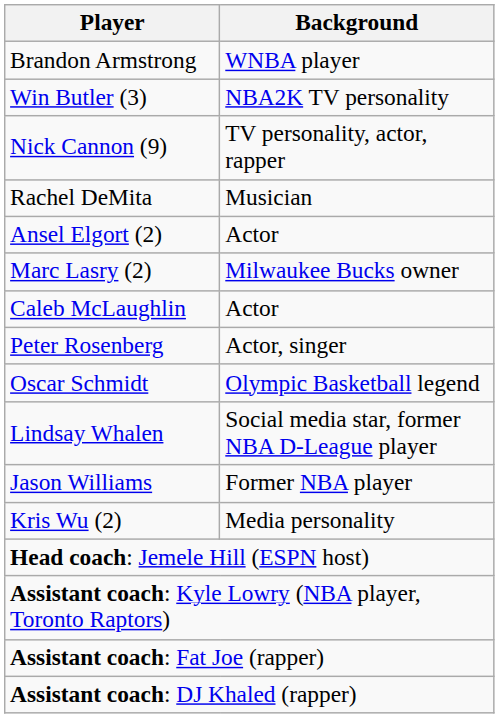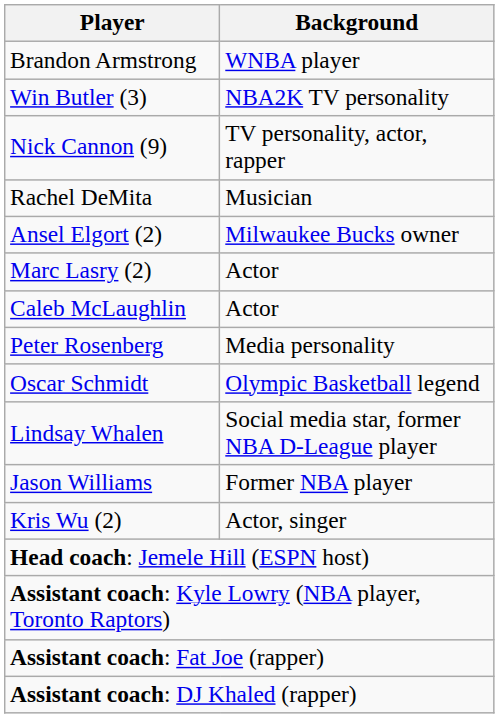 <table class="wikitable">
 <tr>
 <th width=140>Player</th>
 <th width=180>Background</th>
 </tr>
 <tr>
 <td>Brandon Armstrong</td>
 <td><a href='#'>WNBA</a> player</td>
 </tr>
 <tr>
 <td><a href='#'>Win Butler</a> (3)</td>
 <td><a href='#'>NBA2K</a> TV personality</td>
 </tr>
 <tr>
 <td><a href='#'>Nick Cannon</a> (9)</td>
 <td>TV personality, actor, rapper</td>
 </tr>
 <tr>
 <td>Rachel DeMita</td>
 <td>Musician</td>
 </tr>
 <tr>
 <td><a href='#'>Ansel Elgort</a> (2)</td>
-<td>Actor</td>
+<td><a href='#'>Milwaukee Bucks</a> owner</td>
 </tr>
 <tr>
 <td><a href='#'>Marc Lasry</a> (2)</td>
-<td><a href='#'>Milwaukee Bucks</a> owner</td>
+<td>Actor</td>
 </tr>
 <tr>
 <td><a href='#'>Caleb McLaughlin</a></td>
 <td>Actor</td>
 </tr>
 <tr>
 <td><a href='#'>Peter Rosenberg</a></td>
-<td>Actor, singer</td>
+<td>Media personality</td>
 </tr>
 <tr>
 <td><a href='#'>Oscar Schmidt</a></td>
 <td><a href='#'>Olympic Basketball</a> legend</td>
 </tr>
 <tr>
 <td><a href='#'>Lindsay Whalen</a></td>
 <td>Social media star, former <a href='#'>NBA D-League</a> player</td>
 </tr>
 <tr>
 <td><a href='#'>Jason Williams</a></td>
 <td>Former <a href='#'>NBA</a> player</td>
 </tr>
 <tr>
 <td><a href='#'>Kris Wu</a> (2)</td>
-<td>Media personality</td>
+<td>Actor, singer</td>
 </tr>
 <tr>
 <td colspan="3"><strong>Head coach</strong>: <a href='#'>Jemele Hill</a> (<a href='#'>ESPN</a> host)</td>
 </tr>
 <tr>
 <td colspan="3"><strong>Assistant coach</strong>: <a href='#'>Kyle Lowry</a> (<a href='#'>NBA</a> player, <a href='#'>Toronto Raptors</a>)</td>
 </tr>
 <tr>
 <td colspan="3"><strong>Assistant coach</strong>: <a href='#'>Fat Joe</a> (rapper)</td>
 </tr>
 <tr>
 <td colspan="3"><strong>Assistant coach</strong>: <a href='#'>DJ Khaled</a> (rapper)</td>
 </tr>
 </table>
